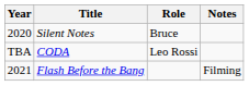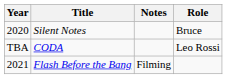 <table class="wikitable sortable">
 <tr>
 <th>Year</th>
 <th>Title</th>
+<th class="unsortable">Notes</th>
 <th>Role</th>
-<th class="unsortable">Notes</th>
 </tr>
 <tr>
 <td>2020</td>
 <td><em>Silent Notes</em></td>
+<td></td>
 <td>Bruce</td>
-<td></td>
 </tr>
 <tr>
 <td>TBA</td>
 <td><em><a href='#'>CODA</a></em></td>
+<td></td>
 <td>Leo Rossi</td>
-<td></td>
 </tr>
 <tr>
 <td>2021</td>
 <td><em><a href='#'>Flash Before the Bang</a></em></td>
+<td>Filming</td>
 <td></td>
-<td>Filming</td>
 </tr>
 </table>
